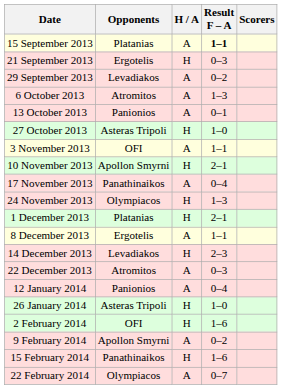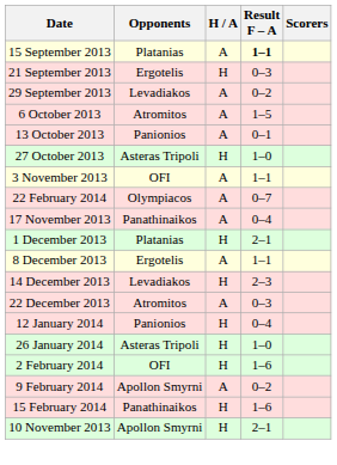 <table class="wikitable" style="text-align:center">
 <tr>
 <th>Date</th>
 <th>Opponents</th>
 <th>H / A</th>
 <th>Result<br>F – A</th>
 <th>Scorers</th>
 </tr>
 <tr bgcolor="#ffffdd">
 <td>15 September 2013</td>
 <td>Platanias</td>
 <td>A</td>
 <td><strong>1–1</strong></td>
 <td></td>
 </tr>
 <tr bgcolor="#ffdddd">
 <td>21 September 2013</td>
 <td>Ergotelis</td>
 <td>H</td>
 <td>0–3</td>
 <td></td>
 </tr>
 <tr bgcolor="#ffdddd">
 <td>29 September 2013</td>
 <td>Levadiakos</td>
 <td>A</td>
 <td>0–2</td>
 <td></td>
 </tr>
 <tr bgcolor="#ffdddd">
 <td>6 October 2013</td>
 <td>Atromitos</td>
 <td>A</td>
-<td>1–3</td>
+<td>1–5</td>
 <td></td>
 </tr>
 <tr bgcolor="#ffdddd">
 <td>13 October 2013</td>
 <td>Panionios</td>
 <td>A</td>
 <td>0–1</td>
 <td></td>
 </tr>
 <tr bgcolor="#ddffdd">
 <td>27 October 2013</td>
 <td>Asteras Tripoli</td>
 <td>H</td>
 <td>1–0</td>
 <td></td>
 </tr>
 <tr bgcolor="#ffffdd">
 <td>3 November 2013</td>
 <td>OFI</td>
 <td>A</td>
 <td>1–1</td>
 <td></td>
 </tr>
-<tr bgcolor="#ddffdd">
-<td>10 November 2013</td>
-<td>Apollon Smyrni</td>
-<td>H</td>
-<td>2–1</td>
+<tr bgcolor="#ffdddd">
+<td>22 February 2014</td>
+<td>Olympiacos</td>
+<td>A</td>
+<td>0–7</td>
 <td></td>
 </tr>
 <tr bgcolor="#ffdddd">
 <td>17 November 2013</td>
 <td>Panathinaikos</td>
 <td>A</td>
 <td>0–4</td>
-<td></td>
-</tr>
-<tr bgcolor="#ffdddd">
-<td>24 November 2013</td>
-<td>Olympiacos</td>
-<td>H</td>
-<td>1–3</td>
 <td></td>
 </tr>
 <tr bgcolor="#ddffdd">
 <td>1 December 2013</td>
 <td>Platanias</td>
 <td>H</td>
 <td>2–1</td>
 <td></td>
 </tr>
 <tr bgcolor="#ffffdd">
 <td>8 December 2013</td>
 <td>Ergotelis</td>
 <td>A</td>
 <td>1–1</td>
 <td></td>
 </tr>
 <tr bgcolor="#ffdddd">
 <td>14 December 2013</td>
 <td>Levadiakos</td>
 <td>H</td>
 <td>2–3</td>
 <td></td>
 </tr>
 <tr bgcolor="#ffdddd">
 <td>22 December 2013</td>
 <td>Atromitos</td>
 <td>A</td>
 <td>0–3</td>
 <td></td>
 </tr>
 <tr bgcolor="#ffdddd">
 <td>12 January 2014</td>
 <td>Panionios</td>
-<td>A</td>
+<td>H</td>
 <td>0–4</td>
 <td></td>
 </tr>
 <tr bgcolor="#ddffdd">
 <td>26 January 2014</td>
 <td>Asteras Tripoli</td>
 <td>H</td>
 <td>1–0</td>
 <td></td>
 </tr>
 <tr bgcolor="#ddffdd">
 <td>2 February 2014</td>
 <td>OFI</td>
 <td>H</td>
 <td>1–6</td>
 <td></td>
 </tr>
 <tr bgcolor="#ffdddd">
 <td>9 February 2014</td>
 <td>Apollon Smyrni</td>
 <td>A</td>
 <td>0–2</td>
 <td></td>
 </tr>
 <tr bgcolor="#ffdddd">
 <td>15 February 2014</td>
 <td>Panathinaikos</td>
 <td>H</td>
 <td>1–6</td>
 <td></td>
 </tr>
-<tr bgcolor="#ffdddd">
-<td>22 February 2014</td>
-<td>Olympiacos</td>
-<td>A</td>
-<td>0–7</td>
+<tr bgcolor="#ddffdd">
+<td>10 November 2013</td>
+<td>Apollon Smyrni</td>
+<td>H</td>
+<td>2–1</td>
 <td></td>
 </tr>
 </table>
